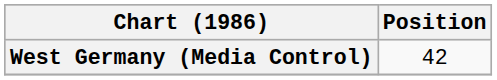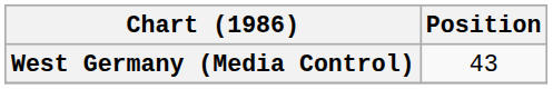 <table class="wikitable plainrowheaders" style="text-align:center">
 <tr>
 <th scope="col">Chart (1986)</th>
 <th scope="col">Position</th>
 </tr>
 <tr>
 <th scope="row">West Germany (Media Control)</th>
-<td>42</td>
+<td>43</td>
 </tr>
 <tr>
 </tr>
 </table>
